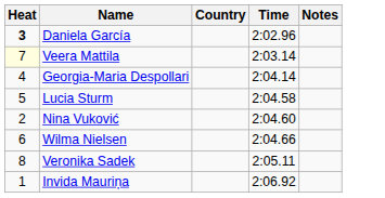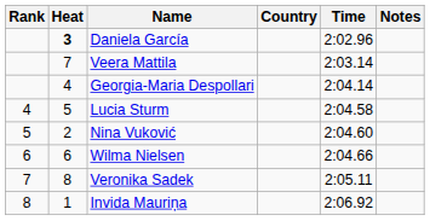 <table class="wikitable sortable" style="text-align:center">
 <tr>
+<th>Rank</th>
 <th>Heat</th>
 <th>Name</th>
 <th>Country</th>
 <th>Time</th>
 <th>Notes</th>
 </tr>
 <tr>
+<td></td>
 <td><strong>3</strong></td>
 <td align=left><a href='#'>Daniela García</a></td>
 <td align=left></td>
 <td>2:02.96</td>
 <td></td>
 </tr>
 <tr>
-<td style="background: lightyellow;">7</td>
+<td></td>
+<td>7</td>
 <td align=left><a href='#'>Veera Mattila</a></td>
 <td align=left></td>
 <td>2:03.14</td>
 <td></td>
 </tr>
 <tr>
+<td></td>
 <td>4</td>
 <td align=left><a href='#'>Georgia-Maria Despollari</a></td>
 <td align=left></td>
 <td>2:04.14</td>
 <td></td>
 </tr>
 <tr>
+<td>4</td>
 <td>5</td>
 <td align=left><a href='#'>Lucia Sturm</a></td>
 <td align=left></td>
 <td>2:04.58</td>
 <td></td>
 </tr>
 <tr>
+<td>5</td>
 <td>2</td>
 <td align=left><a href='#'>Nina Vuković</a></td>
 <td align=left></td>
 <td>2:04.60</td>
 <td></td>
 </tr>
 <tr>
 <td>6</td>
+<td>6</td>
 <td align=left><a href='#'>Wilma Nielsen</a></td>
 <td align=left></td>
 <td>2:04.66</td>
 <td></td>
 </tr>
 <tr>
+<td>7</td>
 <td>8</td>
 <td align=left><a href='#'>Veronika Sadek</a></td>
 <td align=left></td>
 <td>2:05.11</td>
 <td></td>
 </tr>
 <tr>
+<td>8</td>
 <td>1</td>
 <td align=left><a href='#'>Invida Mauriņa</a></td>
 <td align=left></td>
 <td>2:06.92</td>
 <td></td>
 </tr>
 </table>
